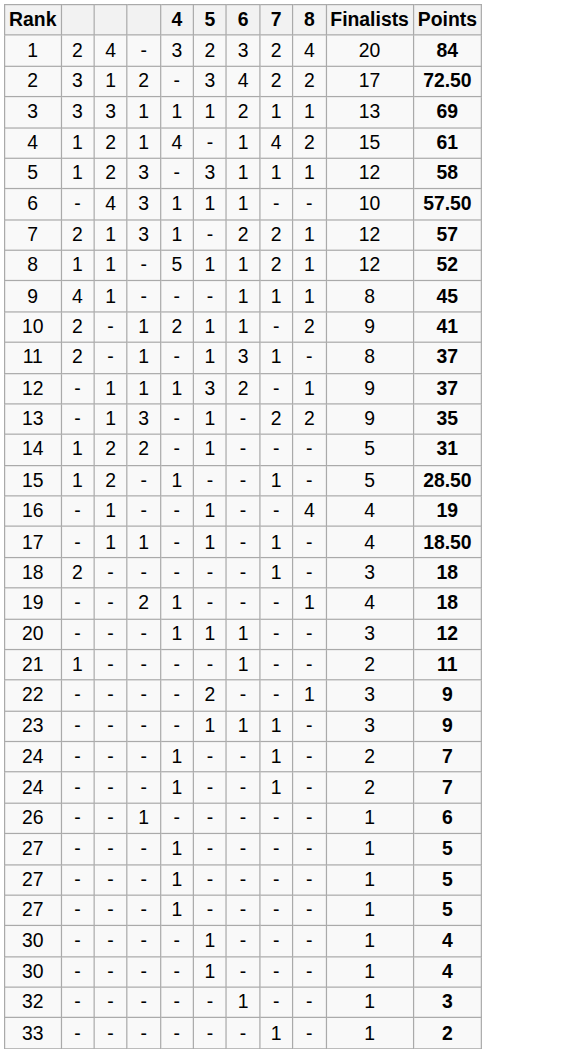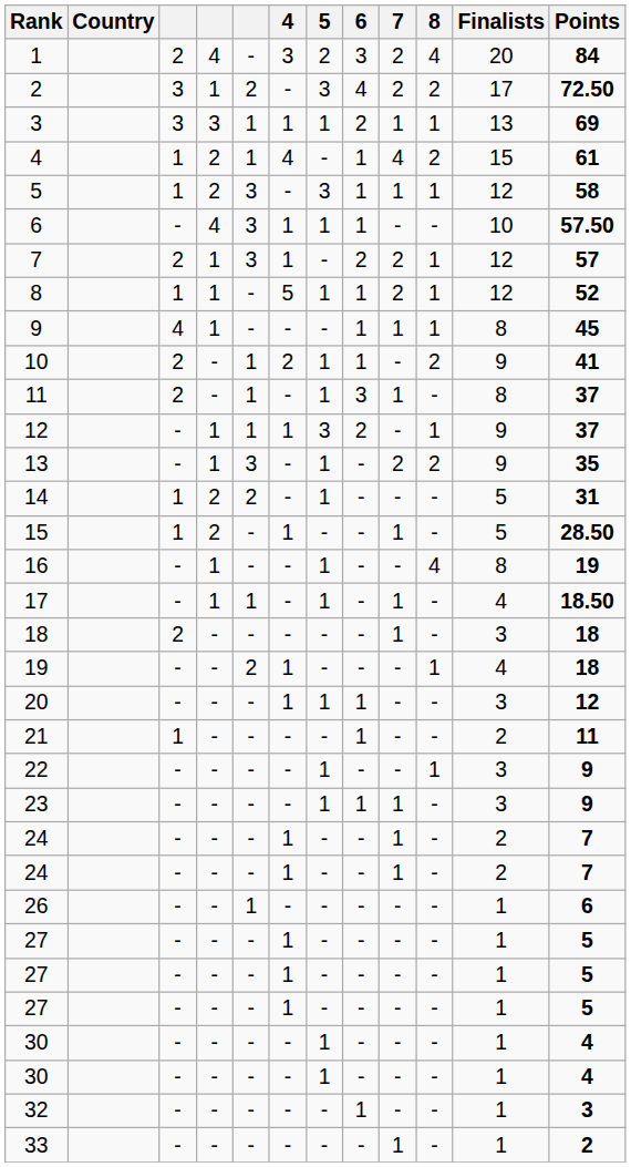 <table class="wikitable mw-datatable sortable" style="text-align:center;">
 <tr>
 <th width=30>Rank</th>
+<th>Country</th>
 <th width=20></th>
 <th width=20></th>
 <th width=20></th>
 <th width=20>4</th>
 <th width=20>5</th>
 <th width=20>6</th>
 <th width=20>7</th>
 <th width=20>8</th>
 <th width=40>Finalists</th>
 <th width=40>Points</th>
 </tr>
 <tr>
 <td>1</td>
+<td align=left></td>
 <td>2</td>
 <td>4</td>
 <td>-</td>
 <td>3</td>
 <td>2</td>
 <td>3</td>
 <td>2</td>
 <td>4</td>
 <td>20</td>
 <td><strong>84</strong></td>
 </tr>
 <tr>
 <td>2</td>
+<td align=left></td>
 <td>3</td>
 <td>1</td>
 <td>2</td>
 <td>-</td>
 <td>3</td>
 <td>4</td>
 <td>2</td>
 <td>2</td>
 <td>17</td>
 <td><strong>72.50</strong></td>
 </tr>
 <tr>
 <td>3</td>
+<td align=left></td>
 <td>3</td>
 <td>3</td>
 <td>1</td>
 <td>1</td>
 <td>1</td>
 <td>2</td>
 <td>1</td>
 <td>1</td>
 <td>13</td>
 <td><strong>69</strong></td>
 </tr>
 <tr>
 <td>4</td>
+<td align=left></td>
 <td>1</td>
 <td>2</td>
 <td>1</td>
 <td>4</td>
 <td>-</td>
 <td>1</td>
 <td>4</td>
 <td>2</td>
 <td>15</td>
 <td><strong>61</strong></td>
 </tr>
 <tr>
 <td>5</td>
+<td align=left></td>
 <td>1</td>
 <td>2</td>
 <td>3</td>
 <td>-</td>
 <td>3</td>
 <td>1</td>
 <td>1</td>
 <td>1</td>
 <td>12</td>
 <td><strong>58</strong></td>
 </tr>
 <tr>
 <td>6</td>
+<td align=left></td>
 <td>-</td>
 <td>4</td>
 <td>3</td>
 <td>1</td>
 <td>1</td>
 <td>1</td>
 <td>-</td>
 <td>-</td>
 <td>10</td>
 <td><strong>57.50</strong></td>
 </tr>
 <tr>
 <td>7</td>
+<td align=left></td>
 <td>2</td>
 <td>1</td>
 <td>3</td>
 <td>1</td>
 <td>-</td>
 <td>2</td>
 <td>2</td>
 <td>1</td>
 <td>12</td>
 <td><strong>57</strong></td>
 </tr>
 <tr>
 <td>8</td>
+<td align=left></td>
 <td>1</td>
 <td>1</td>
 <td>-</td>
 <td>5</td>
 <td>1</td>
 <td>1</td>
 <td>2</td>
 <td>1</td>
 <td>12</td>
 <td><strong>52</strong></td>
 </tr>
 <tr>
 <td>9</td>
+<td align=left></td>
 <td>4</td>
 <td>1</td>
 <td>-</td>
 <td>-</td>
 <td>-</td>
 <td>1</td>
 <td>1</td>
 <td>1</td>
 <td>8</td>
 <td><strong>45</strong></td>
 </tr>
 <tr>
 <td>10</td>
+<td align=left></td>
 <td>2</td>
 <td>-</td>
 <td>1</td>
 <td>2</td>
 <td>1</td>
 <td>1</td>
 <td>-</td>
 <td>2</td>
 <td>9</td>
 <td><strong>41</strong></td>
 </tr>
 <tr>
 <td>11</td>
+<td align=left></td>
 <td>2</td>
 <td>-</td>
 <td>1</td>
 <td>-</td>
 <td>1</td>
 <td>3</td>
 <td>1</td>
 <td>-</td>
 <td>8</td>
 <td><strong>37</strong></td>
 </tr>
 <tr>
 <td>12</td>
+<td align=left></td>
 <td>-</td>
 <td>1</td>
 <td>1</td>
 <td>1</td>
 <td>3</td>
 <td>2</td>
 <td>-</td>
 <td>1</td>
 <td>9</td>
 <td><strong>37</strong></td>
 </tr>
 <tr>
 <td>13</td>
+<td align=left></td>
 <td>-</td>
 <td>1</td>
 <td>3</td>
 <td>-</td>
 <td>1</td>
 <td>-</td>
 <td>2</td>
 <td>2</td>
 <td>9</td>
 <td><strong>35</strong></td>
 </tr>
 <tr>
 <td>14</td>
+<td align=left></td>
 <td>1</td>
 <td>2</td>
 <td>2</td>
 <td>-</td>
 <td>1</td>
 <td>-</td>
 <td>-</td>
 <td>-</td>
 <td>5</td>
 <td><strong>31</strong></td>
 </tr>
 <tr>
 <td>15</td>
+<td align=left></td>
 <td>1</td>
 <td>2</td>
 <td>-</td>
 <td>1</td>
 <td>-</td>
 <td>-</td>
 <td>1</td>
 <td>-</td>
 <td>5</td>
 <td><strong>28.50</strong></td>
 </tr>
 <tr>
 <td>16</td>
+<td align=left></td>
 <td>-</td>
 <td>1</td>
 <td>-</td>
 <td>-</td>
 <td>1</td>
 <td>-</td>
 <td>-</td>
 <td>4</td>
-<td>4</td>
+<td>8</td>
 <td><strong>19</strong></td>
 </tr>
 <tr>
 <td>17</td>
+<td align=left></td>
 <td>-</td>
 <td>1</td>
 <td>1</td>
 <td>-</td>
 <td>1</td>
 <td>-</td>
 <td>1</td>
 <td>-</td>
 <td>4</td>
 <td><strong>18.50</strong></td>
 </tr>
 <tr>
 <td>18</td>
+<td align=left></td>
 <td>2</td>
 <td>-</td>
 <td>-</td>
 <td>-</td>
 <td>-</td>
 <td>-</td>
 <td>1</td>
 <td>-</td>
 <td>3</td>
 <td><strong>18</strong></td>
 </tr>
 <tr>
 <td>19</td>
+<td align=left></td>
 <td>-</td>
 <td>-</td>
 <td>2</td>
 <td>1</td>
 <td>-</td>
 <td>-</td>
 <td>-</td>
 <td>1</td>
 <td>4</td>
 <td><strong>18</strong></td>
 </tr>
 <tr>
 <td>20</td>
+<td align=left></td>
 <td>-</td>
 <td>-</td>
 <td>-</td>
 <td>1</td>
 <td>1</td>
 <td>1</td>
 <td>-</td>
 <td>-</td>
 <td>3</td>
 <td><strong>12</strong></td>
 </tr>
 <tr>
 <td>21</td>
+<td align=left></td>
 <td>1</td>
 <td>-</td>
 <td>-</td>
 <td>-</td>
 <td>-</td>
 <td>1</td>
 <td>-</td>
 <td>-</td>
 <td>2</td>
 <td><strong>11</strong></td>
 </tr>
 <tr>
 <td>22</td>
+<td align=left></td>
 <td>-</td>
 <td>-</td>
 <td>-</td>
 <td>-</td>
-<td>2</td>
+<td>1</td>
 <td>-</td>
 <td>-</td>
 <td>1</td>
 <td>3</td>
 <td><strong>9</strong></td>
 </tr>
 <tr>
 <td>23</td>
+<td align=left></td>
 <td>-</td>
 <td>-</td>
 <td>-</td>
 <td>-</td>
 <td>1</td>
 <td>1</td>
 <td>1</td>
 <td>-</td>
 <td>3</td>
 <td><strong>9</strong></td>
 </tr>
 <tr>
 <td>24</td>
+<td align=left></td>
 <td>-</td>
 <td>-</td>
 <td>-</td>
 <td>1</td>
 <td>-</td>
 <td>-</td>
 <td>1</td>
 <td>-</td>
 <td>2</td>
 <td><strong>7</strong></td>
 </tr>
 <tr>
 <td>24</td>
+<td align=left></td>
 <td>-</td>
 <td>-</td>
 <td>-</td>
 <td>1</td>
 <td>-</td>
 <td>-</td>
 <td>1</td>
 <td>-</td>
 <td>2</td>
 <td><strong>7</strong></td>
 </tr>
 <tr>
 <td>26</td>
+<td align=left></td>
 <td>-</td>
 <td>-</td>
 <td>1</td>
 <td>-</td>
 <td>-</td>
 <td>-</td>
 <td>-</td>
 <td>-</td>
 <td>1</td>
 <td><strong>6</strong></td>
 </tr>
 <tr>
 <td>27</td>
+<td align=left></td>
 <td>-</td>
 <td>-</td>
 <td>-</td>
 <td>1</td>
 <td>-</td>
 <td>-</td>
 <td>-</td>
 <td>-</td>
 <td>1</td>
 <td><strong>5</strong></td>
 </tr>
 <tr>
 <td>27</td>
+<td align=left></td>
 <td>-</td>
 <td>-</td>
 <td>-</td>
 <td>1</td>
 <td>-</td>
 <td>-</td>
 <td>-</td>
 <td>-</td>
 <td>1</td>
 <td><strong>5</strong></td>
 </tr>
 <tr>
 <td>27</td>
+<td align=left></td>
 <td>-</td>
 <td>-</td>
 <td>-</td>
 <td>1</td>
 <td>-</td>
 <td>-</td>
 <td>-</td>
 <td>-</td>
 <td>1</td>
 <td><strong>5</strong></td>
 </tr>
 <tr>
 <td>30</td>
+<td align=left></td>
 <td>-</td>
 <td>-</td>
 <td>-</td>
 <td>-</td>
 <td>1</td>
 <td>-</td>
 <td>-</td>
 <td>-</td>
 <td>1</td>
 <td><strong>4</strong></td>
 </tr>
 <tr>
 <td>30</td>
+<td align=left></td>
 <td>-</td>
 <td>-</td>
 <td>-</td>
 <td>-</td>
 <td>1</td>
 <td>-</td>
 <td>-</td>
 <td>-</td>
 <td>1</td>
 <td><strong>4</strong></td>
 </tr>
 <tr>
 <td>32</td>
+<td align=left></td>
 <td>-</td>
 <td>-</td>
 <td>-</td>
 <td>-</td>
 <td>-</td>
 <td>1</td>
 <td>-</td>
 <td>-</td>
 <td>1</td>
 <td><strong>3</strong></td>
 </tr>
 <tr>
 <td>33</td>
+<td align=left></td>
 <td>-</td>
 <td>-</td>
 <td>-</td>
 <td>-</td>
 <td>-</td>
 <td>-</td>
 <td>1</td>
 <td>-</td>
 <td>1</td>
 <td><strong>2</strong></td>
 </tr>
 </table>
